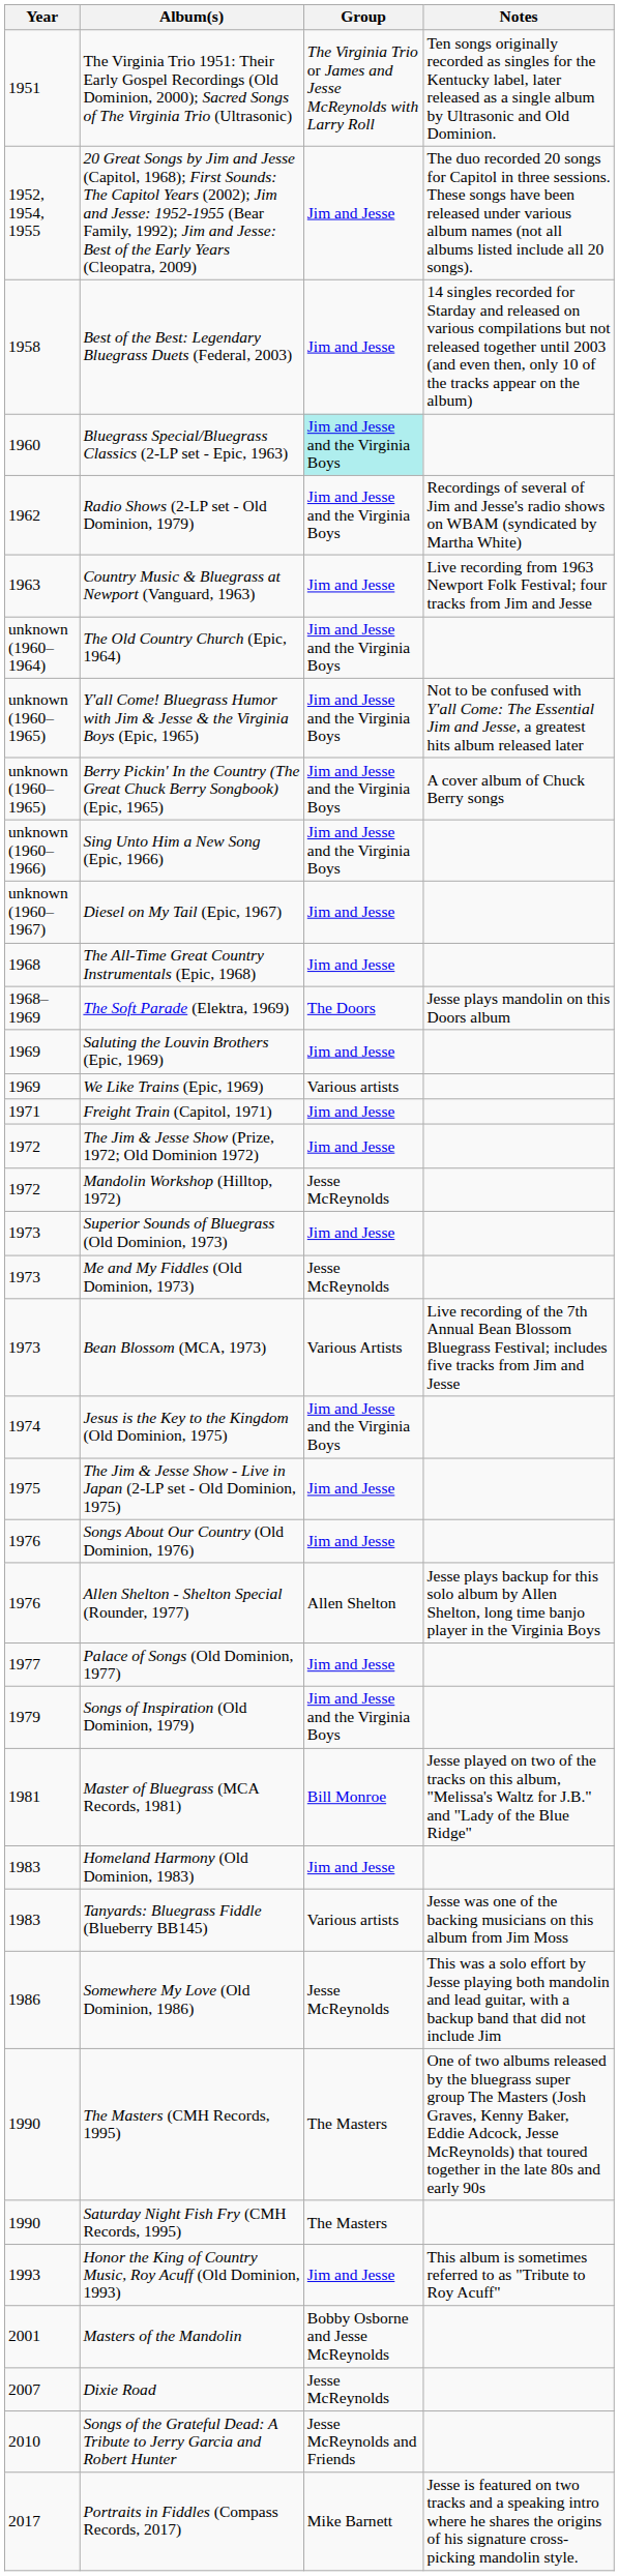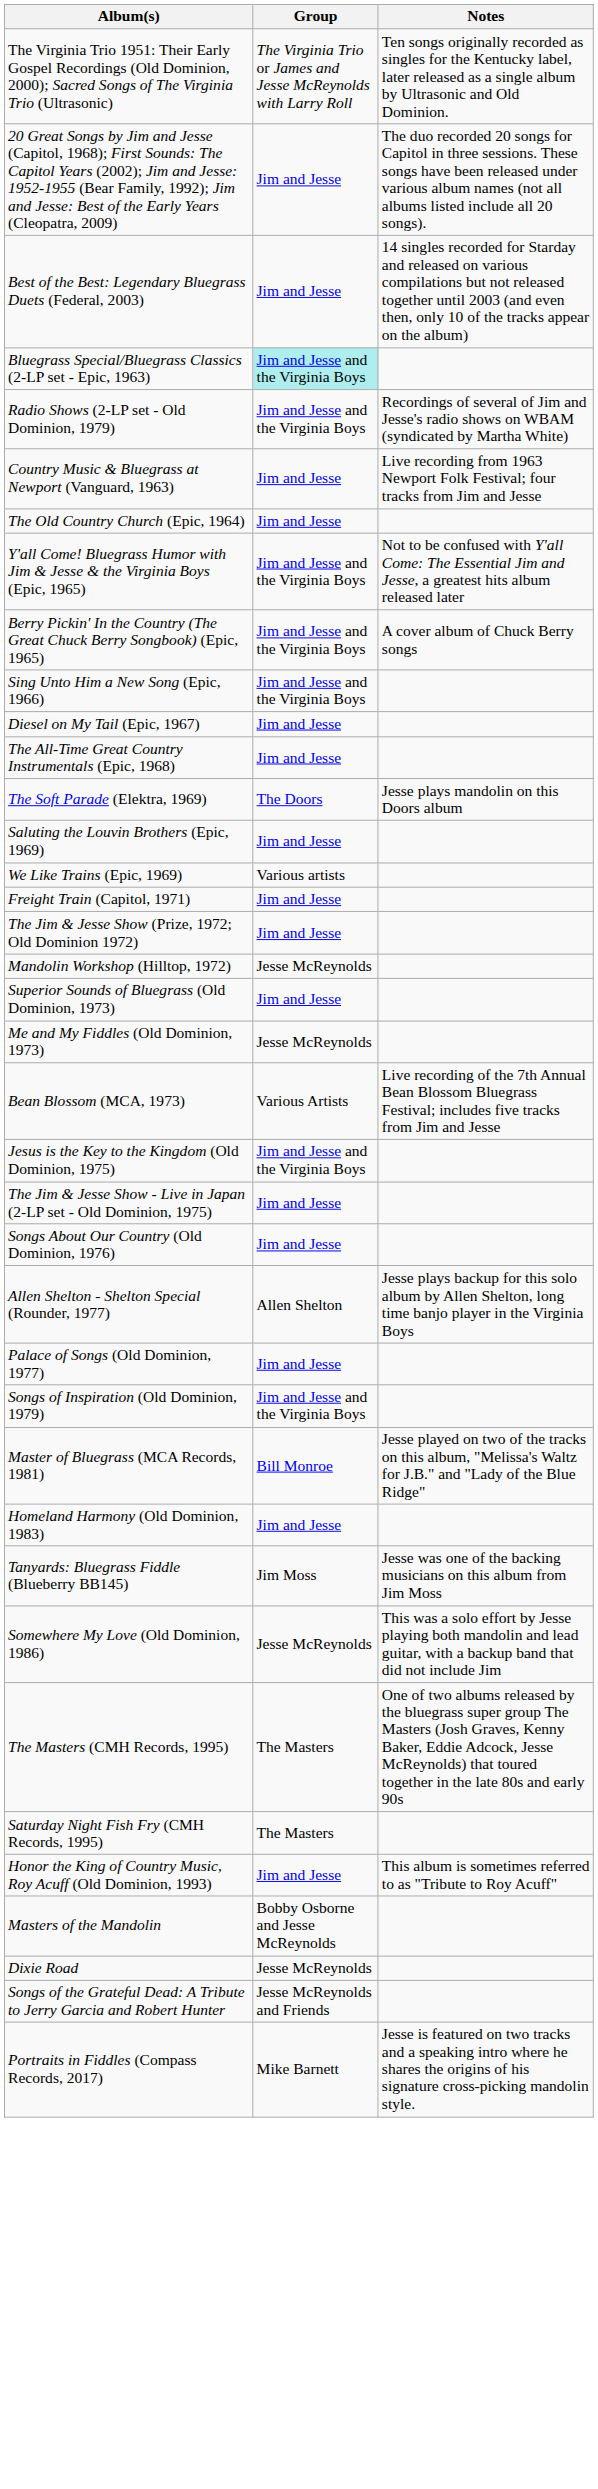 <table class="wikitable">
 <tr>
-<th>Year</th>
 <th>Album(s)</th>
 <th>Group</th>
 <th>Notes</th>
 </tr>
 <tr>
-<td>1951</td>
 <td>The Virginia Trio 1951: Their Early Gospel Recordings (Old Dominion, 2000); <em>Sacred Songs of The Virginia Trio</em> (Ultrasonic)</td>
 <td><em>The Virginia Trio</em> or <em>James and Jesse McReynolds with Larry Roll</em></td>
 <td>Ten songs originally recorded as singles for the Kentucky label, later released as a single album by Ultrasonic and Old Dominion.</td>
 </tr>
 <tr>
-<td>1952, 1954, 1955</td>
 <td><em>20 Great Songs by Jim and Jesse</em> (Capitol, 1968); <em>First Sounds: The Capitol Years</em> (2002); <em>Jim and Jesse: 1952-1955</em> (Bear Family, 1992); <em>Jim and Jesse: Best of the Early Years</em> (Cleopatra, 2009)</td>
 <td><a href='#'>Jim and Jesse</a></td>
 <td>The duo recorded 20 songs for Capitol in three sessions. These songs have been released under various album names (not all albums listed include all 20 songs).</td>
 </tr>
 <tr>
-<td>1958</td>
 <td><em>Best of the Best: Legendary Bluegrass Duets</em> (Federal, 2003)</td>
 <td><a href='#'>Jim and Jesse</a></td>
 <td>14 singles recorded for Starday and released on various compilations but not released together until 2003 (and even then, only 10 of the tracks appear on the album)</td>
 </tr>
 <tr>
-<td>1960</td>
 <td><em>Bluegrass Special/Bluegrass Classics</em> (2-LP set - Epic, 1963)</td>
 <td style="background: paleturquoise;"><a href='#'>Jim and Jesse</a> and the Virginia Boys</td>
 <td></td>
 </tr>
 <tr>
-<td>1962</td>
 <td><em>Radio Shows</em> (2-LP set - Old Dominion, 1979)</td>
 <td><a href='#'>Jim and Jesse</a> and the Virginia Boys</td>
 <td>Recordings of several of Jim and Jesse's radio shows on WBAM (syndicated by Martha White)</td>
 </tr>
 <tr>
-<td>1963</td>
 <td><em>Country Music & Bluegrass at Newport</em> (Vanguard, 1963)</td>
 <td><a href='#'>Jim and Jesse</a></td>
 <td>Live recording from 1963 Newport Folk Festival; four tracks from Jim and Jesse</td>
 </tr>
 <tr>
-<td>unknown (1960–1964)</td>
 <td><em>The Old Country Church</em> (Epic, 1964)</td>
-<td><a href='#'>Jim and Jesse</a> and the Virginia Boys</td>
+<td><a href='#'>Jim and Jesse</a></td>
 <td></td>
 </tr>
 <tr>
-<td>unknown (1960–1965)</td>
 <td><em>Y'all Come! Bluegrass Humor with Jim & Jesse & the Virginia Boys</em> (Epic, 1965)</td>
 <td><a href='#'>Jim and Jesse</a> and the Virginia Boys</td>
 <td>Not to be confused with <em>Y'all Come: The Essential Jim and Jesse</em>, a greatest hits album released later</td>
 </tr>
 <tr>
-<td>unknown (1960–1965)</td>
 <td><em>Berry Pickin' In the Country (The Great Chuck Berry Songbook)</em> (Epic, 1965)</td>
 <td><a href='#'>Jim and Jesse</a> and the Virginia Boys</td>
 <td>A cover album of Chuck Berry songs</td>
 </tr>
 <tr>
-<td>unknown (1960–1966)</td>
 <td><em>Sing Unto Him a New Song</em> (Epic, 1966)</td>
 <td><a href='#'>Jim and Jesse</a> and the Virginia Boys</td>
 <td></td>
 </tr>
 <tr>
-<td>unknown (1960–1967)</td>
 <td><em>Diesel on My Tail</em> (Epic, 1967)</td>
 <td><a href='#'>Jim and Jesse</a></td>
 <td></td>
 </tr>
 <tr>
-<td>1968</td>
 <td><em>The All-Time Great Country Instrumentals</em> (Epic, 1968)</td>
 <td><a href='#'>Jim and Jesse</a></td>
 <td></td>
 </tr>
 <tr>
-<td>1968–1969</td>
 <td><em><a href='#'>The Soft Parade</a></em> (Elektra, 1969)</td>
 <td><a href='#'>The Doors</a></td>
 <td>Jesse plays mandolin on this Doors album</td>
 </tr>
 <tr>
-<td>1969</td>
 <td><em>Saluting the Louvin Brothers</em> (Epic, 1969)</td>
 <td><a href='#'>Jim and Jesse</a></td>
 <td></td>
 </tr>
 <tr>
-<td>1969</td>
 <td><em>We Like Trains</em> (Epic, 1969)</td>
 <td>Various artists</td>
 <td></td>
 </tr>
 <tr>
-<td>1971</td>
 <td><em>Freight Train</em> (Capitol, 1971)</td>
 <td><a href='#'>Jim and Jesse</a></td>
 <td></td>
 </tr>
 <tr>
-<td>1972</td>
 <td><em>The Jim & Jesse Show</em> (Prize, 1972; Old Dominion 1972)</td>
 <td><a href='#'>Jim and Jesse</a></td>
 <td></td>
 </tr>
 <tr>
-<td>1972</td>
 <td><em>Mandolin Workshop</em> (Hilltop, 1972)</td>
 <td>Jesse McReynolds</td>
 <td></td>
 </tr>
 <tr>
-<td>1973</td>
 <td><em>Superior Sounds of Bluegrass</em> (Old Dominion, 1973)</td>
 <td><a href='#'>Jim and Jesse</a></td>
 <td></td>
 </tr>
 <tr>
-<td>1973</td>
 <td><em>Me and My Fiddles</em> (Old Dominion, 1973)</td>
 <td>Jesse McReynolds</td>
 <td></td>
 </tr>
 <tr>
-<td>1973</td>
 <td><em>Bean Blossom</em> (MCA, 1973)</td>
 <td>Various Artists</td>
 <td>Live recording of the 7th Annual Bean Blossom Bluegrass Festival; includes five tracks from Jim and Jesse</td>
 </tr>
 <tr>
-<td>1974</td>
 <td><em>Jesus is the Key to the Kingdom</em> (Old Dominion, 1975)</td>
 <td><a href='#'>Jim and Jesse</a> and the Virginia Boys</td>
 <td></td>
 </tr>
 <tr>
-<td>1975</td>
 <td><em>The Jim & Jesse Show - Live in Japan</em> (2-LP set - Old Dominion, 1975)</td>
 <td><a href='#'>Jim and Jesse</a></td>
 <td></td>
 </tr>
 <tr>
-<td>1976</td>
 <td><em>Songs About Our Country</em> (Old Dominion, 1976)</td>
 <td><a href='#'>Jim and Jesse</a></td>
 <td></td>
 </tr>
 <tr>
-<td>1976</td>
 <td><em>Allen Shelton - Shelton Special</em> (Rounder, 1977)</td>
 <td>Allen Shelton</td>
 <td>Jesse plays backup for this solo album by Allen Shelton, long time banjo player in the Virginia Boys</td>
 </tr>
 <tr>
-<td>1977</td>
 <td><em>Palace of Songs</em> (Old Dominion, 1977)</td>
 <td><a href='#'>Jim and Jesse</a></td>
 <td></td>
 </tr>
 <tr>
-<td>1979</td>
 <td><em>Songs of Inspiration</em> (Old Dominion, 1979)</td>
 <td><a href='#'>Jim and Jesse</a> and the Virginia Boys</td>
 <td></td>
 </tr>
 <tr>
-<td>1981</td>
 <td><em>Master of Bluegrass</em> (MCA Records, 1981)</td>
 <td><a href='#'>Bill Monroe</a></td>
 <td>Jesse played on two of the tracks on this album, "Melissa's Waltz for J.B." and "Lady of the Blue Ridge"</td>
 </tr>
 <tr>
-<td>1983</td>
 <td><em>Homeland Harmony</em> (Old Dominion, 1983)</td>
 <td><a href='#'>Jim and Jesse</a></td>
 <td></td>
 </tr>
 <tr>
-<td>1983</td>
 <td><em>Tanyards: Bluegrass Fiddle</em> (Blueberry BB145)</td>
-<td>Various artists</td>
+<td>Jim Moss</td>
 <td>Jesse was one of the backing musicians on this album from Jim Moss</td>
 </tr>
 <tr>
-<td>1986</td>
 <td><em>Somewhere My Love</em> (Old Dominion, 1986)</td>
 <td>Jesse McReynolds</td>
 <td>This was a solo effort by Jesse playing both mandolin and lead guitar, with a backup band that did not include Jim</td>
 </tr>
 <tr>
-<td>1990 </td>
 <td><em>The Masters</em> (CMH Records, 1995)</td>
 <td>The Masters</td>
 <td>One of two albums released by the bluegrass super group The Masters (Josh Graves, Kenny Baker, Eddie Adcock, Jesse McReynolds) that toured together in the late 80s and early 90s</td>
 </tr>
 <tr>
-<td>1990 </td>
 <td><em>Saturday Night Fish Fry</em> (CMH Records, 1995)</td>
 <td>The Masters</td>
 <td></td>
 </tr>
 <tr>
-<td>1993</td>
 <td><em>Honor the King of Country Music, Roy Acuff</em> (Old Dominion, 1993)</td>
 <td><a href='#'>Jim and Jesse</a></td>
 <td>This album is sometimes referred to as "Tribute to Roy Acuff"</td>
 </tr>
 <tr>
-<td>2001</td>
 <td><em>Masters of the Mandolin</em></td>
 <td>Bobby Osborne and Jesse McReynolds</td>
 <td></td>
 </tr>
 <tr>
-<td>2007</td>
 <td><em>Dixie Road</em></td>
 <td>Jesse McReynolds</td>
 <td></td>
 </tr>
 <tr>
-<td>2010</td>
 <td><em>Songs of the Grateful Dead: A Tribute to Jerry Garcia and Robert Hunter</em></td>
 <td>Jesse McReynolds and Friends</td>
 <td></td>
 </tr>
 <tr>
-<td>2017</td>
 <td><em>Portraits in Fiddles</em> (Compass Records, 2017)</td>
 <td>Mike Barnett</td>
 <td>Jesse is featured on two tracks and a speaking intro where he shares the origins of his signature cross-picking mandolin style.</td>
 </tr>
 </table>
